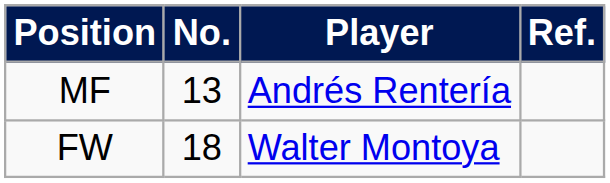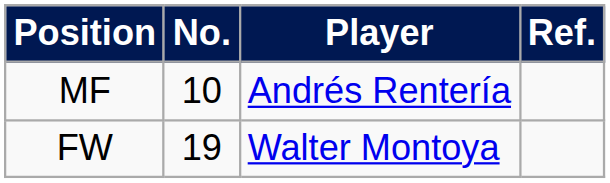 <table class="wikitable sortable">
 <tr>
 <th style="background:#001852; color:white;"><strong>Position</strong></th>
 <th style="background:#001852; color:white;"><strong>No.</strong></th>
 <th style="background:#001852; color:white;"><strong>Player</strong></th>
 <th style="background:#001852; color:white;"><strong>Ref.</strong></th>
 </tr>
 <tr>
 <td style="text-align:center;">MF</td>
-<td style="text-align:center;">13</td>
+<td style="text-align:center;">10</td>
 <td style="text-align:left;"> <a href='#'>Andrés Rentería</a></td>
 <td></td>
 </tr>
 <tr>
 <td style="text-align:center;">FW</td>
-<td style="text-align:center;">18</td>
+<td style="text-align:center;">19</td>
 <td style="text-align:left;"> <a href='#'>Walter Montoya</a></td>
 <td></td>
 </tr>
 </table>
